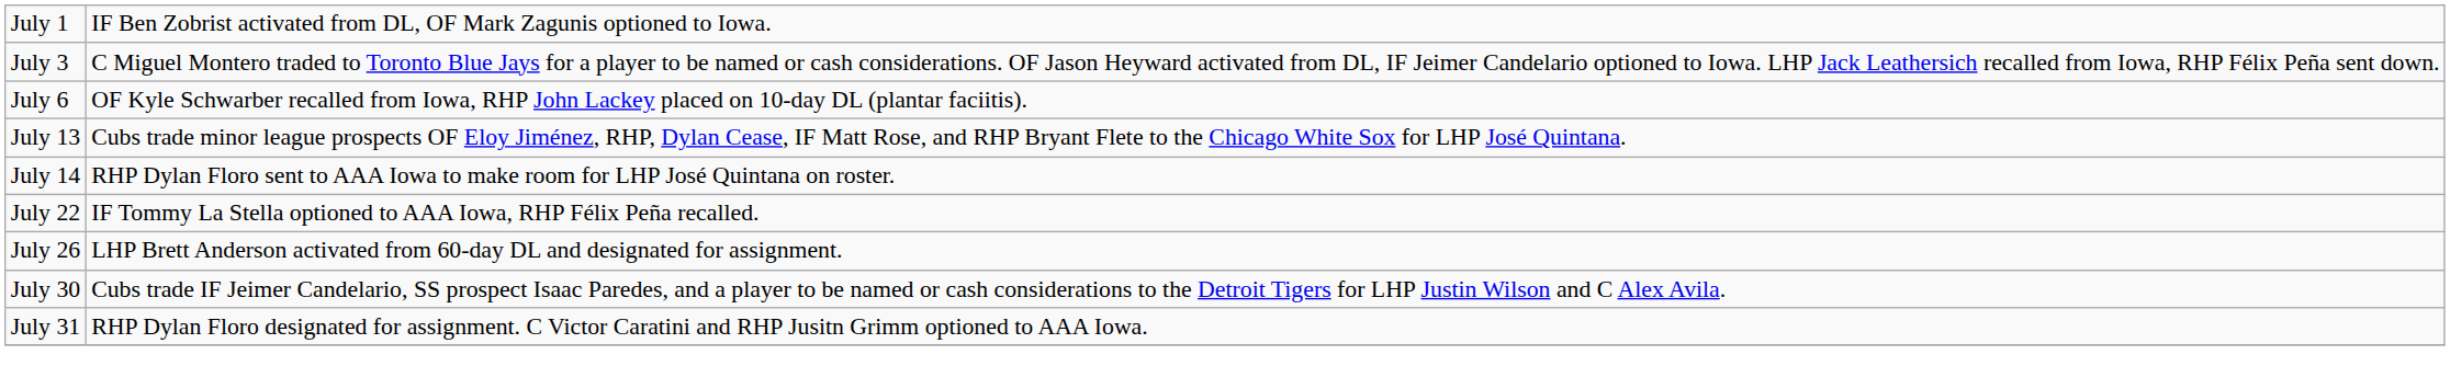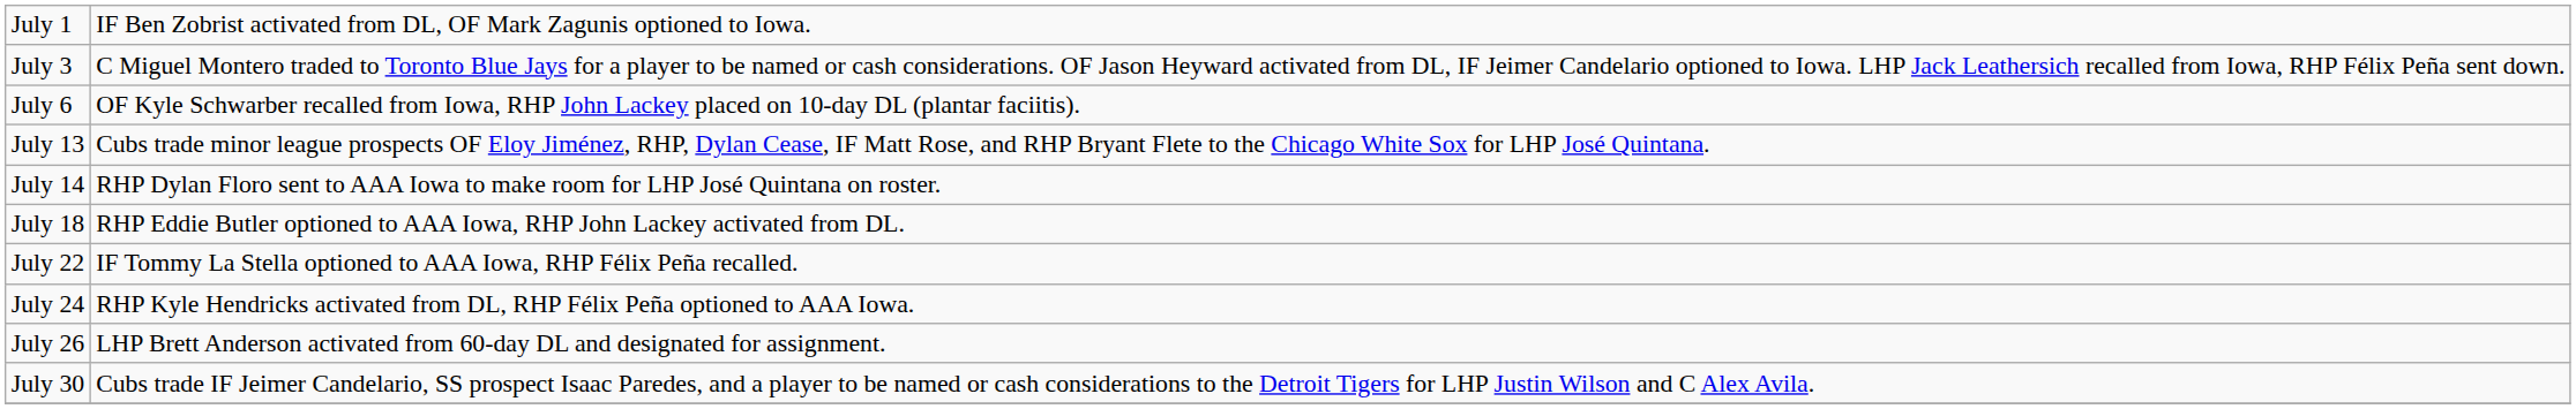 <table class="wikitable">
 <tr>
 <td>July 1</td>
 <td>IF Ben Zobrist activated from DL, OF Mark Zagunis optioned to Iowa.</td>
 </tr>
 <tr>
 <td>July 3</td>
 <td>C Miguel Montero traded to <a href='#'>Toronto Blue Jays</a> for a player to be named or cash considerations. OF Jason Heyward activated from DL, IF Jeimer Candelario optioned to Iowa. LHP <a href='#'>Jack Leathersich</a> recalled from Iowa, RHP Félix Peña sent down.</td>
 </tr>
 <tr>
 <td>July 6</td>
 <td>OF Kyle Schwarber recalled from Iowa, RHP <a href='#'>John Lackey</a> placed on 10-day DL (plantar faciitis).</td>
 </tr>
 <tr>
 <td>July 13</td>
 <td>Cubs trade minor league prospects OF <a href='#'>Eloy Jiménez</a>, RHP, <a href='#'>Dylan Cease</a>, IF Matt Rose, and RHP Bryant Flete to the <a href='#'>Chicago White Sox</a> for LHP <a href='#'>José Quintana</a>.</td>
 </tr>
 <tr>
 <td>July 14</td>
 <td>RHP Dylan Floro sent to AAA Iowa to make room for LHP José Quintana on roster.</td>
 </tr>
 <tr>
+<td>July 18</td>
+<td>RHP Eddie Butler optioned to AAA Iowa, RHP John Lackey activated from DL.</td>
+</tr>
+<tr>
 <td>July 22</td>
 <td>IF Tommy La Stella optioned to AAA Iowa, RHP Félix Peña recalled.</td>
+</tr>
+<tr>
+<td>July 24</td>
+<td>RHP Kyle Hendricks activated from DL, RHP Félix Peña optioned to AAA Iowa.</td>
 </tr>
 <tr>
 <td>July 26</td>
 <td>LHP Brett Anderson activated from 60-day DL and designated for assignment.</td>
 </tr>
 <tr>
 <td>July 30</td>
 <td>Cubs trade IF Jeimer Candelario, SS prospect Isaac Paredes, and a player to be named or cash considerations to the <a href='#'>Detroit Tigers</a> for LHP <a href='#'>Justin Wilson</a> and C <a href='#'>Alex Avila</a>.</td>
 </tr>
 <tr>
-<td>July 31</td>
-<td>RHP Dylan Floro designated for assignment. C Victor Caratini and RHP Jusitn Grimm optioned to AAA Iowa.</td>
-</tr>
-<tr>
 </tr>
 </table>
